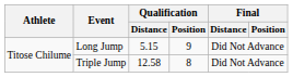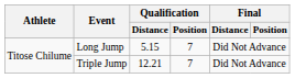 <table class=wikitable style="font-size:90%">
 <tr>
 <th rowspan="2">Athlete</th>
 <th rowspan="2">Event</th>
 <th colspan="2">Qualification</th>
 <th colspan="2">Final</th>
 </tr>
 <tr style="font-size:95%">
 <th>Distance</th>
 <th>Position</th>
 <th>Distance</th>
 <th>Position</th>
 </tr>
 <tr align=center>
 <td align=left rowspan=2>Titose Chilume</td>
 <td align=left>Long Jump</td>
 <td>5.15</td>
-<td>9</td>
+<td>7</td>
 <td colspan=2>Did Not Advance</td>
 </tr>
 <tr align=center>
 <td align=left>Triple Jump</td>
-<td>12.58</td>
-<td>8</td>
+<td>12.21</td>
+<td>7</td>
 <td colspan=2>Did Not Advance</td>
 </tr>
 </table>
